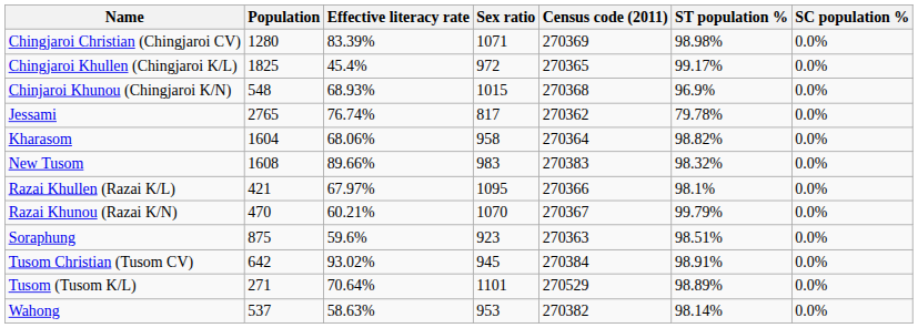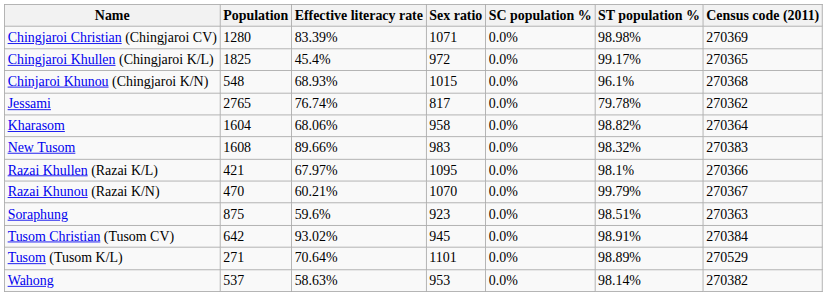 <table class="wikitable sortable">
 <tr>
 <th>Name</th>
 <th>Population</th>
 <th>Effective literacy rate</th>
 <th>Sex ratio</th>
+<th>SC population %</th>
+<th>ST population %</th>
 <th>Census code (2011)</th>
-<th>ST population %</th>
-<th>SC population %</th>
 </tr>
 <tr>
 <td><a href='#'>Chingjaroi Christian</a> (Chingjaroi CV)</td>
 <td>1280</td>
 <td>83.39%</td>
 <td>1071</td>
+<td>0.0%</td>
+<td>98.98%</td>
 <td>270369</td>
-<td>98.98%</td>
-<td>0.0%</td>
 </tr>
 <tr>
 <td><a href='#'>Chingjaroi Khullen</a> (Chingjaroi K/L)</td>
 <td>1825</td>
 <td>45.4%</td>
 <td>972</td>
+<td>0.0%</td>
+<td>99.17%</td>
 <td>270365</td>
-<td>99.17%</td>
-<td>0.0%</td>
 </tr>
 <tr>
 <td><a href='#'>Chinjaroi Khunou</a> (Chingjaroi K/N)</td>
 <td>548</td>
 <td>68.93%</td>
 <td>1015</td>
+<td>0.0%</td>
+<td>96.1%</td>
 <td>270368</td>
-<td>96.9%</td>
-<td>0.0%</td>
 </tr>
 <tr>
 <td><a href='#'>Jessami</a></td>
 <td>2765</td>
 <td>76.74%</td>
 <td>817</td>
+<td>0.0%</td>
+<td>79.78%</td>
 <td>270362</td>
-<td>79.78%</td>
-<td>0.0%</td>
 </tr>
 <tr>
 <td><a href='#'>Kharasom</a></td>
 <td>1604</td>
 <td>68.06%</td>
 <td>958</td>
+<td>0.0%</td>
+<td>98.82%</td>
 <td>270364</td>
-<td>98.82%</td>
-<td>0.0%</td>
 </tr>
 <tr>
 <td><a href='#'>New Tusom</a></td>
 <td>1608</td>
 <td>89.66%</td>
 <td>983</td>
+<td>0.0%</td>
+<td>98.32%</td>
 <td>270383</td>
-<td>98.32%</td>
-<td>0.0%</td>
 </tr>
 <tr>
 <td><a href='#'>Razai Khullen</a> (Razai K/L)</td>
 <td>421</td>
 <td>67.97%</td>
 <td>1095</td>
+<td>0.0%</td>
+<td>98.1%</td>
 <td>270366</td>
-<td>98.1%</td>
-<td>0.0%</td>
 </tr>
 <tr>
 <td><a href='#'>Razai Khunou</a> (Razai K/N)</td>
 <td>470</td>
 <td>60.21%</td>
 <td>1070</td>
+<td>0.0%</td>
+<td>99.79%</td>
 <td>270367</td>
-<td>99.79%</td>
-<td>0.0%</td>
 </tr>
 <tr>
 <td><a href='#'>Soraphung</a></td>
 <td>875</td>
 <td>59.6%</td>
 <td>923</td>
+<td>0.0%</td>
+<td>98.51%</td>
 <td>270363</td>
-<td>98.51%</td>
-<td>0.0%</td>
 </tr>
 <tr>
 <td><a href='#'>Tusom Christian</a> (Tusom CV)</td>
 <td>642</td>
 <td>93.02%</td>
 <td>945</td>
+<td>0.0%</td>
+<td>98.91%</td>
 <td>270384</td>
-<td>98.91%</td>
-<td>0.0%</td>
 </tr>
 <tr>
 <td><a href='#'>Tusom</a> (Tusom K/L)</td>
 <td>271</td>
 <td>70.64%</td>
 <td>1101</td>
+<td>0.0%</td>
+<td>98.89%</td>
 <td>270529</td>
-<td>98.89%</td>
-<td>0.0%</td>
 </tr>
 <tr>
 <td><a href='#'>Wahong</a></td>
 <td>537</td>
 <td>58.63%</td>
 <td>953</td>
+<td>0.0%</td>
+<td>98.14%</td>
 <td>270382</td>
-<td>98.14%</td>
-<td>0.0%</td>
 </tr>
 </table>
